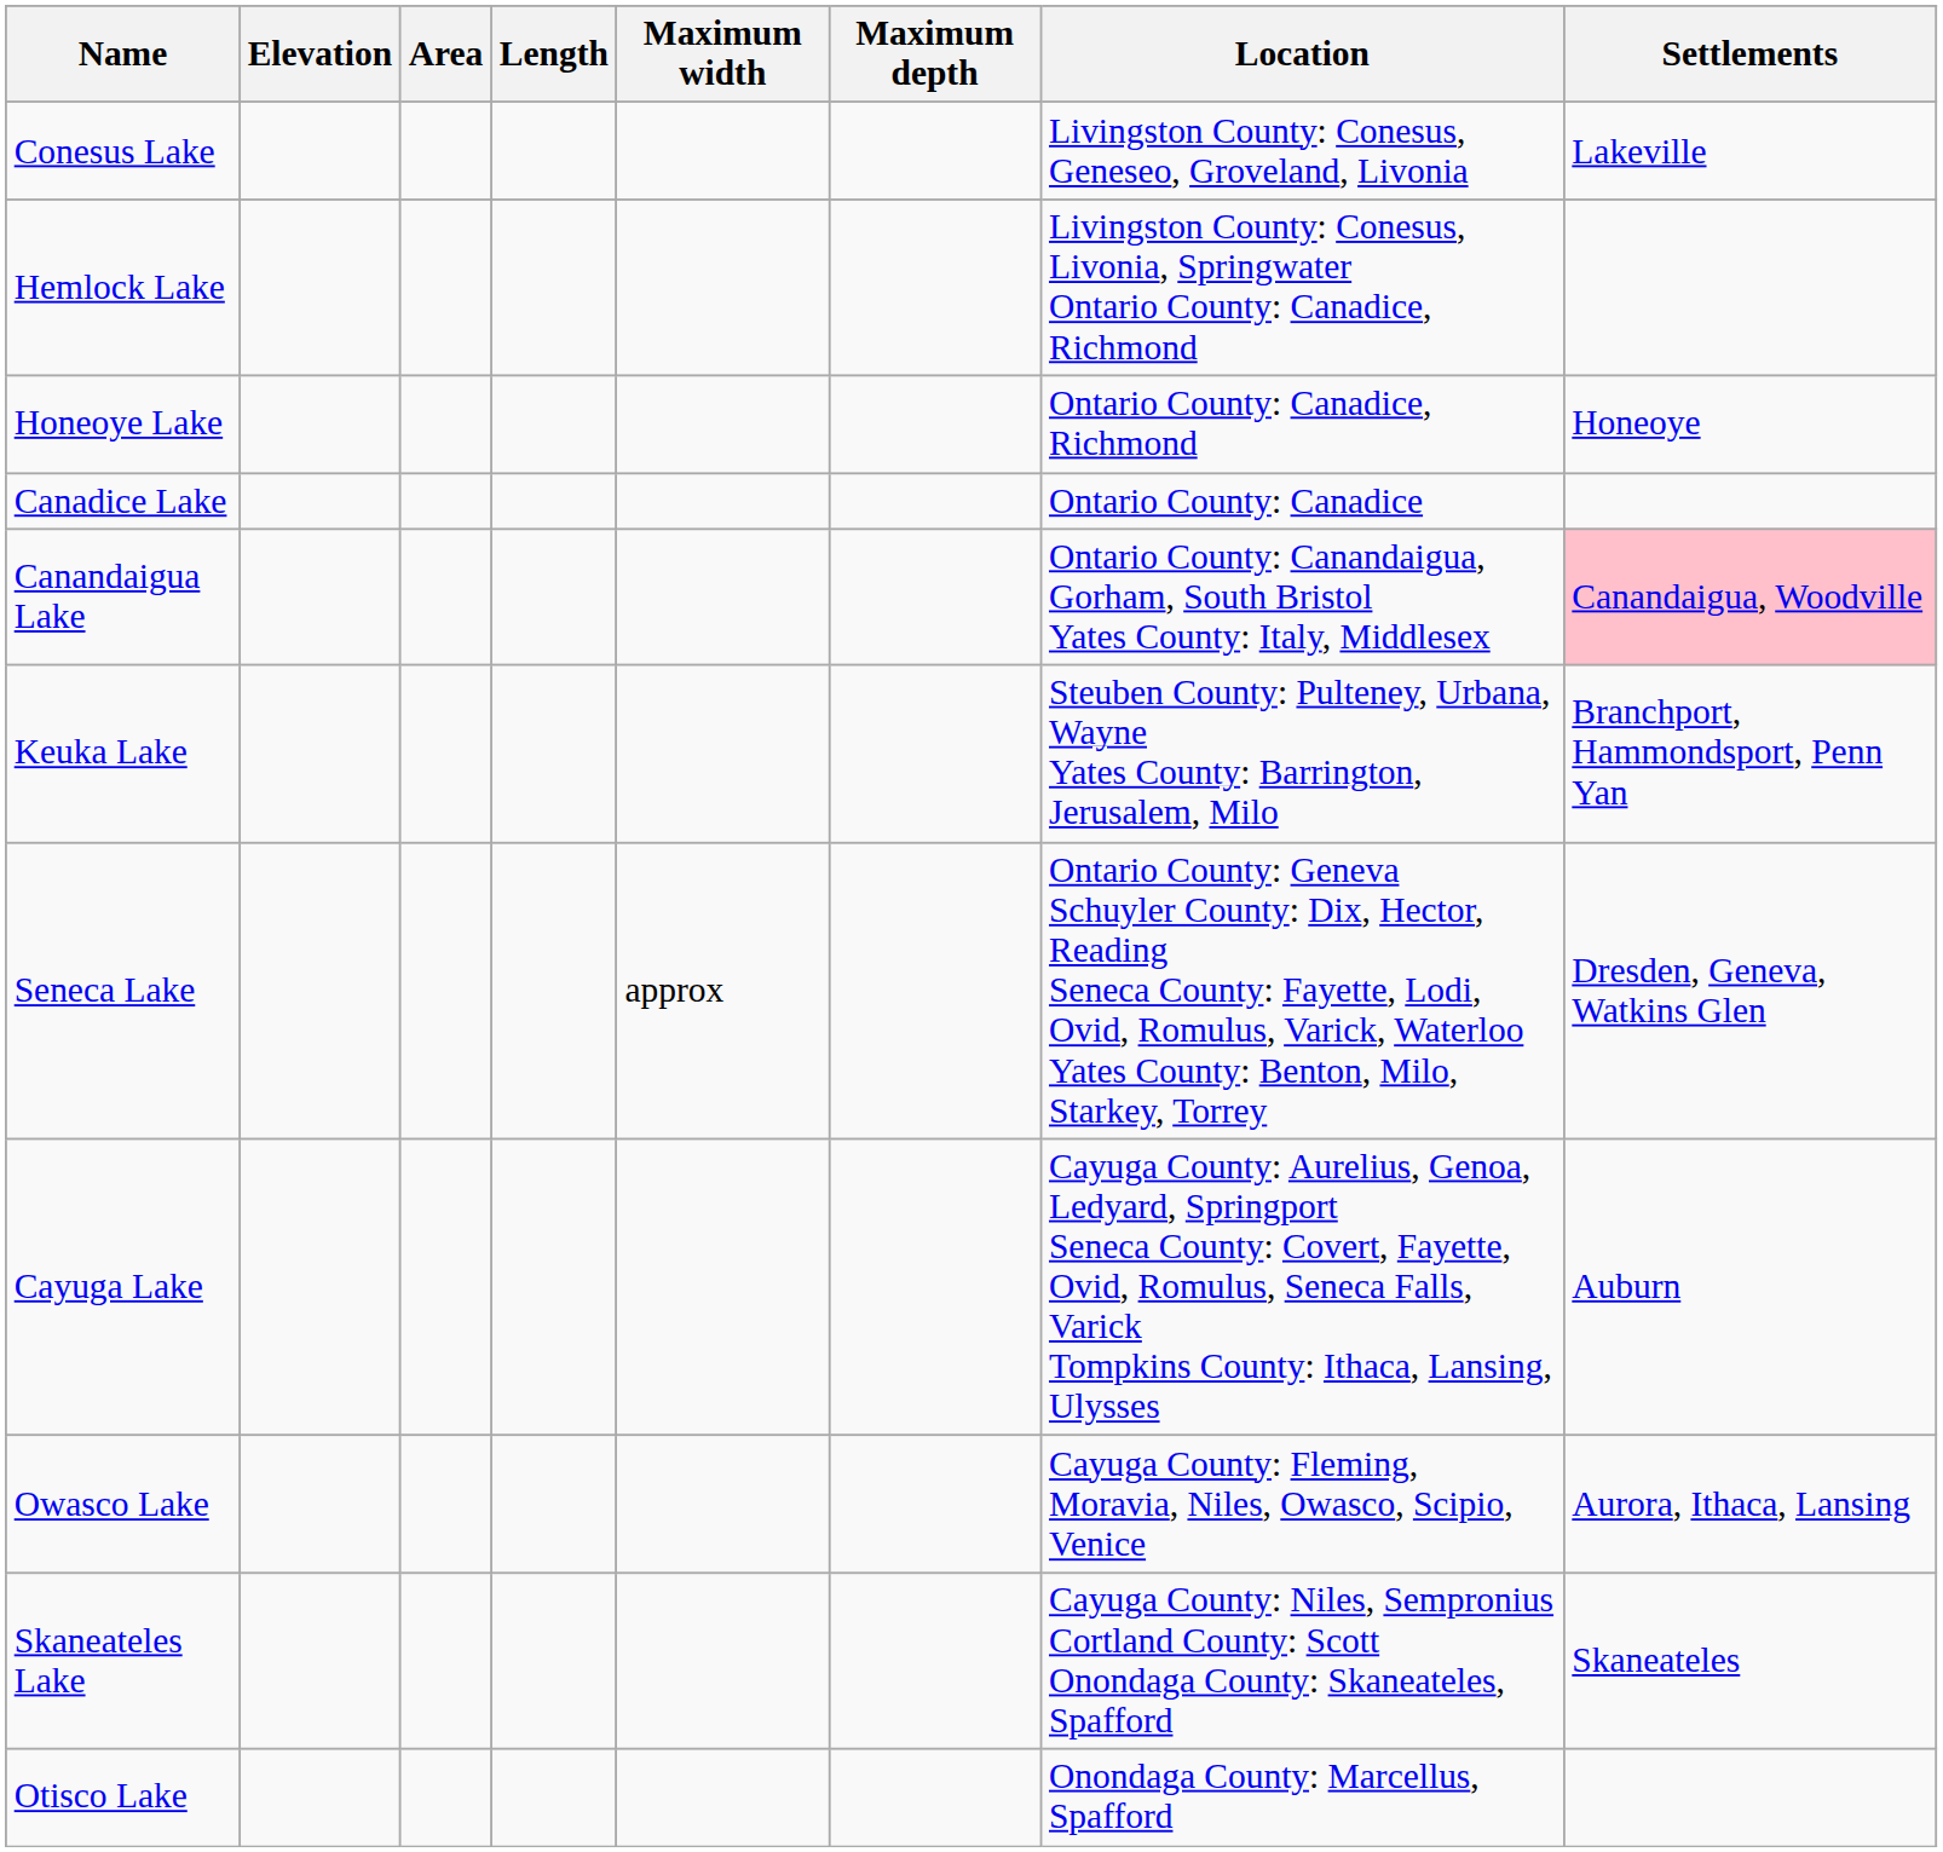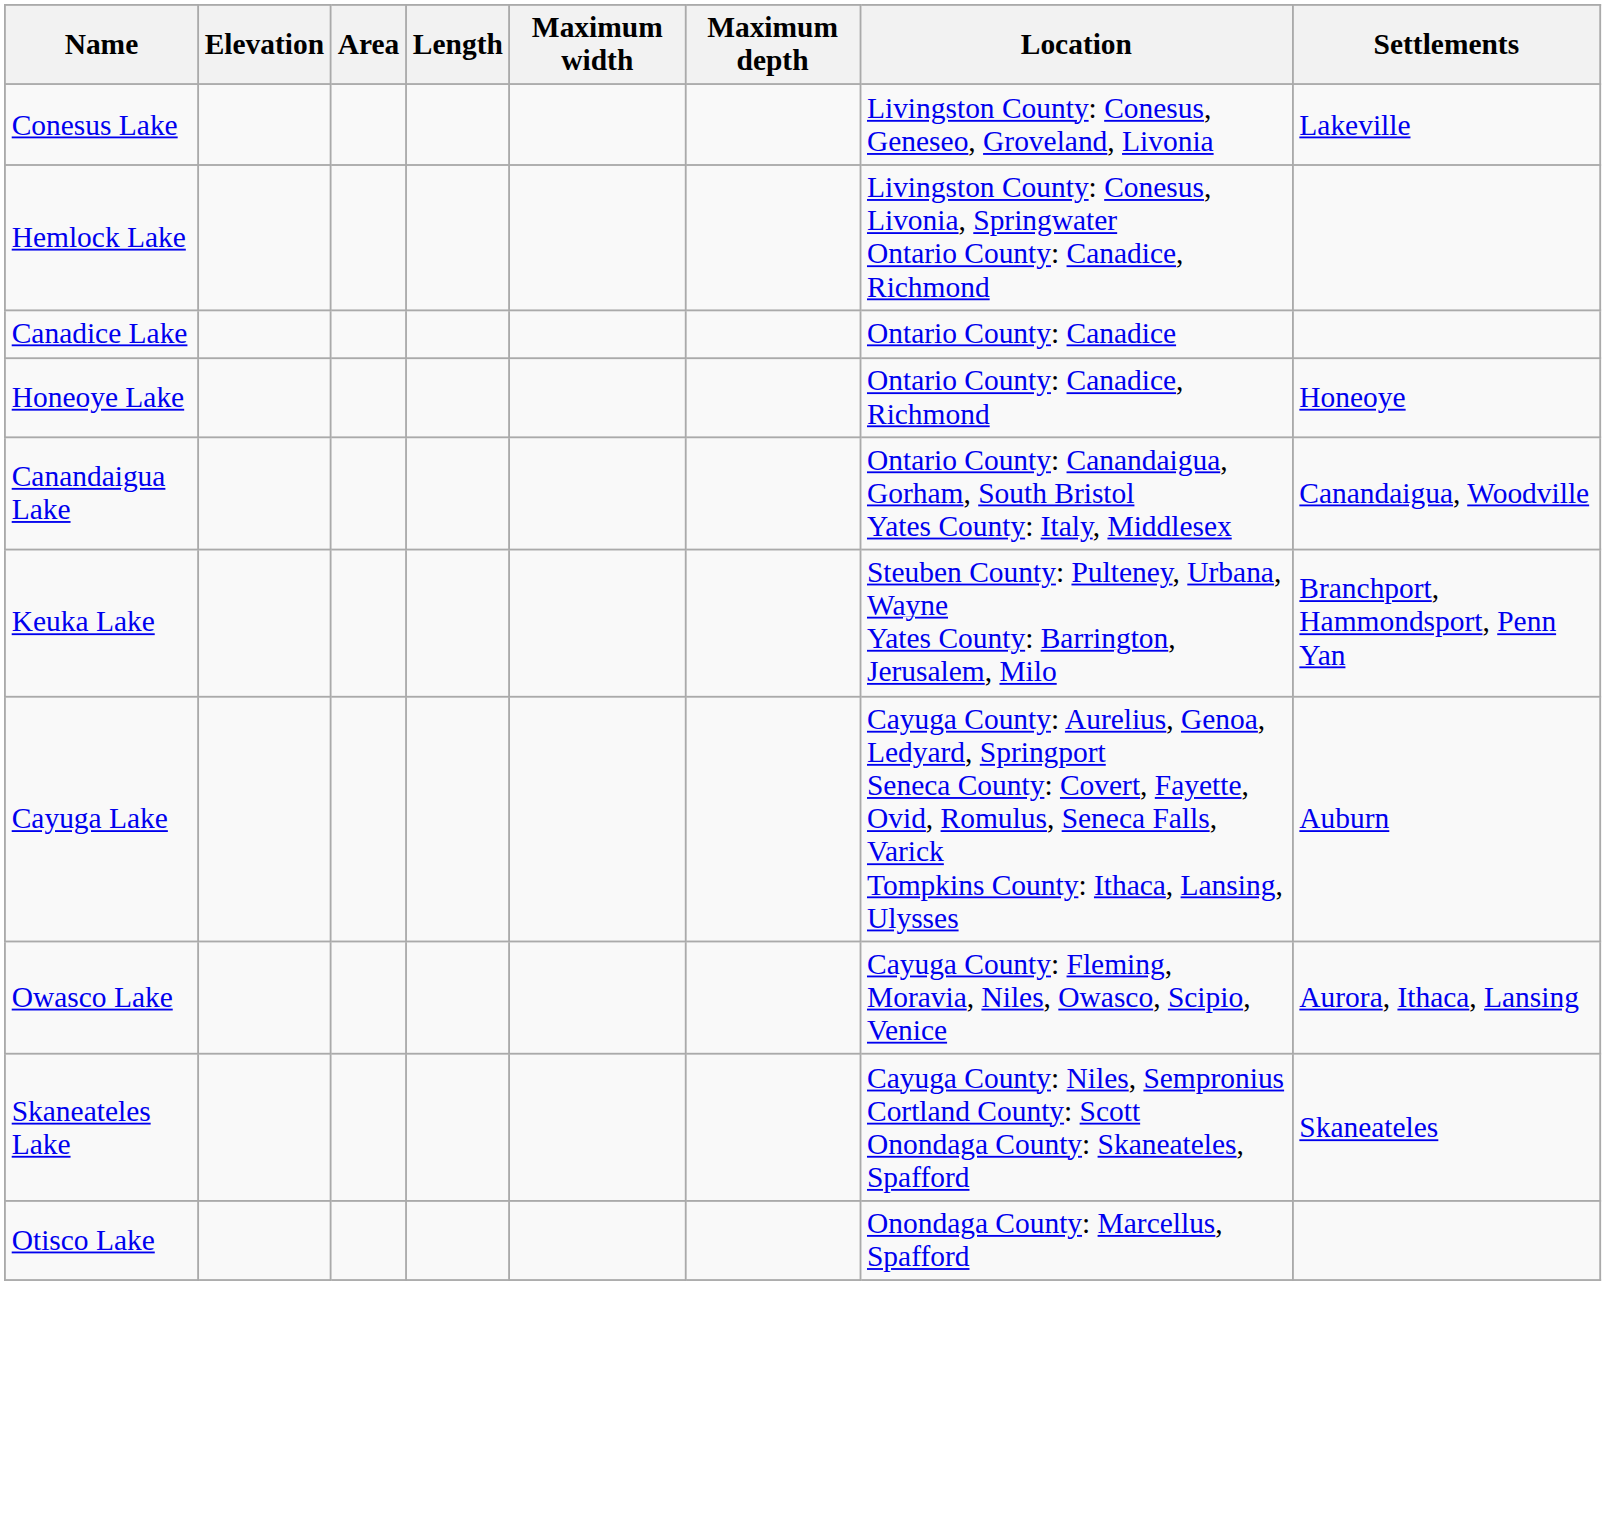 <table class="wikitable sortable">
 <tr>
 <th>Name</th>
 <th>Elevation</th>
 <th data-sort-type=Number>Area</th>
 <th>Length</th>
 <th>Maximum width</th>
 <th>Maximum depth</th>
 <th>Location</th>
 <th>Settlements</th>
 </tr>
 <tr>
 <td><a href='#'>Conesus Lake</a></td>
 <td></td>
 <td></td>
 <td></td>
 <td></td>
 <td></td>
 <td><a href='#'>Livingston County</a>: <a href='#'>Conesus</a>, <a href='#'>Geneseo</a>, <a href='#'>Groveland</a>, <a href='#'>Livonia</a></td>
 <td><a href='#'>Lakeville</a></td>
 </tr>
 <tr>
 <td><a href='#'>Hemlock Lake</a></td>
 <td></td>
 <td></td>
 <td></td>
 <td></td>
 <td></td>
 <td><a href='#'>Livingston County</a>: <a href='#'>Conesus</a>, <a href='#'>Livonia</a>, <a href='#'>Springwater</a><br><a href='#'>Ontario County</a>: <a href='#'>Canadice</a>, <a href='#'>Richmond</a></td>
 <td></td>
 </tr>
 <tr>
+<td><a href='#'>Canadice Lake</a></td>
+<td></td>
+<td></td>
+<td></td>
+<td></td>
+<td></td>
+<td><a href='#'>Ontario County</a>: <a href='#'>Canadice</a></td>
+<td></td>
+</tr>
+<tr>
 <td><a href='#'>Honeoye Lake</a></td>
 <td></td>
 <td></td>
 <td></td>
 <td></td>
 <td></td>
 <td><a href='#'>Ontario County</a>: <a href='#'>Canadice</a>, <a href='#'>Richmond</a></td>
 <td><a href='#'>Honeoye</a></td>
 </tr>
 <tr>
-<td><a href='#'>Canadice Lake</a></td>
-<td></td>
-<td></td>
-<td></td>
-<td></td>
-<td></td>
-<td><a href='#'>Ontario County</a>: <a href='#'>Canadice</a></td>
-<td></td>
-</tr>
-<tr>
 <td><a href='#'>Canandaigua Lake</a></td>
 <td></td>
 <td></td>
 <td></td>
 <td></td>
 <td></td>
 <td><a href='#'>Ontario County</a>: <a href='#'>Canandaigua</a>, <a href='#'>Gorham</a>, <a href='#'>South Bristol</a><br><a href='#'>Yates County</a>: <a href='#'>Italy</a>, <a href='#'>Middlesex</a></td>
-<td style="background: pink;"><a href='#'>Canandaigua</a>, <a href='#'>Woodville</a></td>
+<td><a href='#'>Canandaigua</a>, <a href='#'>Woodville</a></td>
 </tr>
 <tr>
 <td><a href='#'>Keuka Lake</a></td>
 <td></td>
 <td></td>
 <td></td>
 <td></td>
 <td></td>
 <td><a href='#'>Steuben County</a>: <a href='#'>Pulteney</a>, <a href='#'>Urbana</a>, <a href='#'>Wayne</a><br><a href='#'>Yates County</a>: <a href='#'>Barrington</a>, <a href='#'>Jerusalem</a>, <a href='#'>Milo</a></td>
 <td><a href='#'>Branchport</a>, <a href='#'>Hammondsport</a>, <a href='#'>Penn Yan</a></td>
-</tr>
-<tr>
-<td><a href='#'>Seneca Lake</a></td>
-<td></td>
-<td></td>
-<td></td>
-<td>approx </td>
-<td></td>
-<td><a href='#'>Ontario County</a>: <a href='#'>Geneva</a><br><a href='#'>Schuyler County</a>: <a href='#'>Dix</a>, <a href='#'>Hector</a>, <a href='#'>Reading</a><br><a href='#'>Seneca County</a>: <a href='#'>Fayette</a>, <a href='#'>Lodi</a>, <a href='#'>Ovid</a>, <a href='#'>Romulus</a>, <a href='#'>Varick</a>, <a href='#'>Waterloo</a><br><a href='#'>Yates County</a>: <a href='#'>Benton</a>, <a href='#'>Milo</a>, <a href='#'>Starkey</a>, <a href='#'>Torrey</a></td>
-<td><a href='#'>Dresden</a>, <a href='#'>Geneva</a>, <a href='#'>Watkins Glen</a></td>
 </tr>
 <tr>
 <td><a href='#'>Cayuga Lake</a></td>
 <td></td>
 <td></td>
 <td></td>
 <td></td>
 <td></td>
 <td><a href='#'>Cayuga County</a>: <a href='#'>Aurelius</a>, <a href='#'>Genoa</a>, <a href='#'>Ledyard</a>, <a href='#'>Springport</a><br><a href='#'>Seneca County</a>: <a href='#'>Covert</a>, <a href='#'>Fayette</a>, <a href='#'>Ovid</a>, <a href='#'>Romulus</a>, <a href='#'>Seneca Falls</a>, <a href='#'>Varick</a><br><a href='#'>Tompkins County</a>: <a href='#'>Ithaca</a>, <a href='#'>Lansing</a>, <a href='#'>Ulysses</a></td>
 <td><a href='#'>Auburn</a></td>
 </tr>
 <tr>
 <td><a href='#'>Owasco Lake</a></td>
 <td></td>
 <td></td>
 <td></td>
 <td></td>
 <td></td>
 <td><a href='#'>Cayuga County</a>: <a href='#'>Fleming</a>, <a href='#'>Moravia</a>, <a href='#'>Niles</a>, <a href='#'>Owasco</a>, <a href='#'>Scipio</a>, <a href='#'>Venice</a></td>
 <td><a href='#'>Aurora</a>, <a href='#'>Ithaca</a>, <a href='#'>Lansing</a></td>
 </tr>
 <tr>
 <td><a href='#'>Skaneateles Lake</a></td>
 <td></td>
 <td></td>
 <td></td>
 <td></td>
 <td></td>
 <td><a href='#'>Cayuga County</a>: <a href='#'>Niles</a>, <a href='#'>Sempronius</a><br><a href='#'>Cortland County</a>: <a href='#'>Scott</a><br><a href='#'>Onondaga County</a>: <a href='#'>Skaneateles</a>, <a href='#'>Spafford</a></td>
 <td><a href='#'>Skaneateles</a></td>
 </tr>
 <tr>
 <td><a href='#'>Otisco Lake</a></td>
 <td></td>
 <td></td>
 <td></td>
 <td></td>
 <td></td>
 <td><a href='#'>Onondaga County</a>: <a href='#'>Marcellus</a>, <a href='#'>Spafford</a></td>
 <td></td>
 </tr>
 </table>
